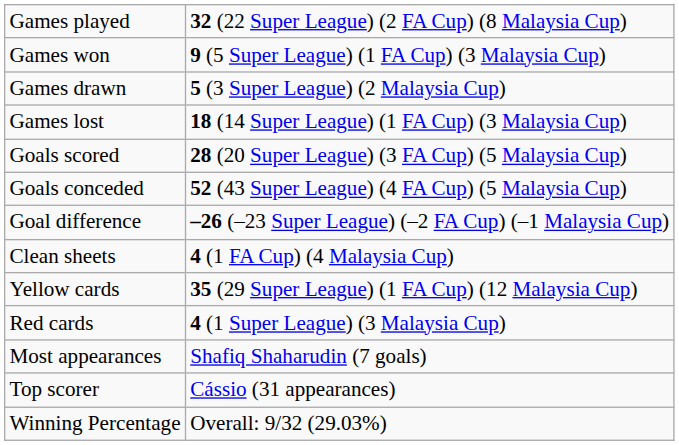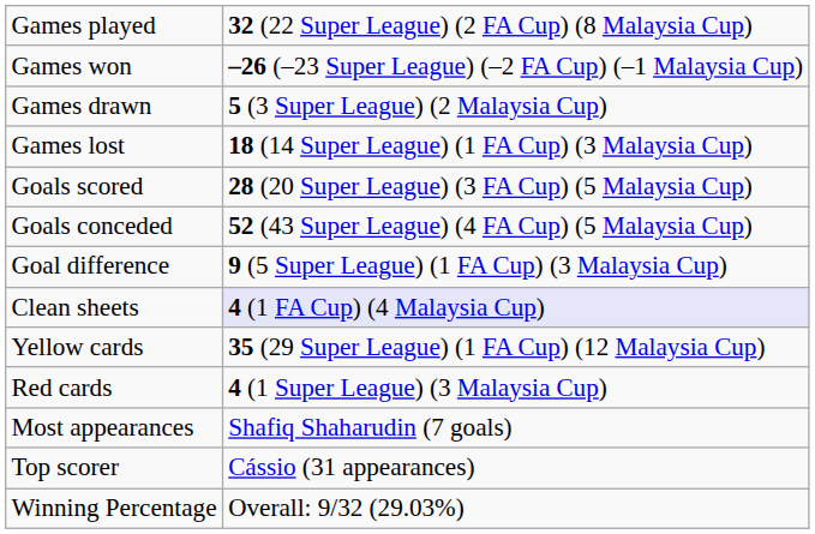 <table class="wikitable">
 <tr>
 <td>Games played</td>
 <td><strong>32</strong> (22 <a href='#'>Super League</a>) (2 <a href='#'>FA Cup</a>) (8 <a href='#'>Malaysia Cup</a>)</td>
 </tr>
 <tr>
 <td>Games won</td>
-<td><strong>9</strong> (5 <a href='#'>Super League</a>) (1 <a href='#'>FA Cup</a>) (3 <a href='#'>Malaysia Cup</a>)</td>
+<td><strong>–26</strong> (–23 <a href='#'>Super League</a>) (–2 <a href='#'>FA Cup</a>) (–1 <a href='#'>Malaysia Cup</a>)</td>
 </tr>
 <tr>
 <td>Games drawn</td>
 <td><strong>5</strong> (3 <a href='#'>Super League</a>) (2 <a href='#'>Malaysia Cup</a>)</td>
 </tr>
 <tr>
 <td>Games lost</td>
 <td><strong>18</strong> (14 <a href='#'>Super League</a>) (1 <a href='#'>FA Cup</a>) (3 <a href='#'>Malaysia Cup</a>)</td>
 </tr>
 <tr>
 <td>Goals scored</td>
 <td><strong>28</strong> (20 <a href='#'>Super League</a>) (3 <a href='#'>FA Cup</a>) (5 <a href='#'>Malaysia Cup</a>)</td>
 </tr>
 <tr>
 <td>Goals conceded</td>
 <td><strong>52</strong> (43 <a href='#'>Super League</a>) (4 <a href='#'>FA Cup</a>) (5 <a href='#'>Malaysia Cup</a>)</td>
 </tr>
 <tr>
 <td>Goal difference</td>
-<td><strong>–26</strong> (–23 <a href='#'>Super League</a>) (–2 <a href='#'>FA Cup</a>) (–1 <a href='#'>Malaysia Cup</a>)</td>
+<td><strong>9</strong> (5 <a href='#'>Super League</a>) (1 <a href='#'>FA Cup</a>) (3 <a href='#'>Malaysia Cup</a>)</td>
 </tr>
 <tr>
 <td>Clean sheets</td>
-<td><strong>4</strong> (1 <a href='#'>FA Cup</a>) (4 <a href='#'>Malaysia Cup</a>)</td>
+<td style="background: lavender;"><strong>4</strong> (1 <a href='#'>FA Cup</a>) (4 <a href='#'>Malaysia Cup</a>)</td>
 </tr>
 <tr>
 <td>Yellow cards</td>
 <td><strong>35</strong> (29 <a href='#'>Super League</a>) (1 <a href='#'>FA Cup</a>) (12 <a href='#'>Malaysia Cup</a>)</td>
 </tr>
 <tr>
 <td>Red cards</td>
 <td><strong>4</strong> (1 <a href='#'>Super League</a>) (3 <a href='#'>Malaysia Cup</a>)</td>
 </tr>
 <tr>
 <td>Most appearances</td>
 <td> <a href='#'>Shafiq Shaharudin</a> (7 goals)</td>
 </tr>
 <tr>
 <td>Top scorer</td>
 <td> <a href='#'>Cássio</a> (31 appearances)</td>
 </tr>
 <tr>
 <td>Winning Percentage</td>
 <td>Overall: 9/32 (29.03%)</td>
 </tr>
 </table>
